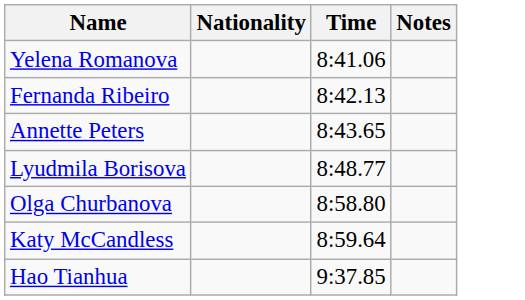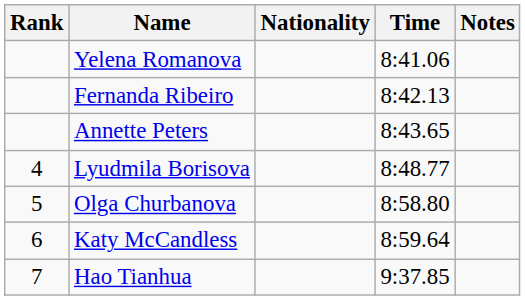 <table class="wikitable sortable" style="text-align:center">
 <tr>
+<th>Rank</th>
 <th>Name</th>
 <th>Nationality</th>
 <th>Time</th>
 <th>Notes</th>
 </tr>
 <tr>
+<td></td>
 <td align=left><a href='#'>Yelena Romanova</a></td>
 <td align=left></td>
 <td>8:41.06</td>
 <td></td>
 </tr>
 <tr>
+<td></td>
 <td align=left><a href='#'>Fernanda Ribeiro</a></td>
 <td align=left></td>
 <td>8:42.13</td>
 <td></td>
 </tr>
 <tr>
+<td></td>
 <td align=left><a href='#'>Annette Peters</a></td>
 <td align=left></td>
 <td>8:43.65</td>
 <td></td>
 </tr>
 <tr>
+<td>4</td>
 <td align=left><a href='#'>Lyudmila Borisova</a></td>
 <td align=left></td>
 <td>8:48.77</td>
 <td></td>
 </tr>
 <tr>
+<td>5</td>
 <td align=left><a href='#'>Olga Churbanova</a></td>
 <td align=left></td>
 <td>8:58.80</td>
 <td></td>
 </tr>
 <tr>
+<td>6</td>
 <td align=left><a href='#'>Katy McCandless</a></td>
 <td align=left></td>
 <td>8:59.64</td>
 <td></td>
 </tr>
 <tr>
+<td>7</td>
 <td align=left><a href='#'>Hao Tianhua</a></td>
 <td align=left></td>
 <td>9:37.85</td>
 <td></td>
 </tr>
 </table>
